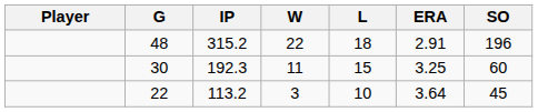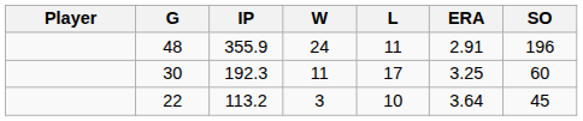 <table class="wikitable sortable">
 <tr>
 <th bgcolor="#DDDDFF" width="16%">Player</th>
 <th bgcolor="#DDDDFF" width="9%">G</th>
 <th bgcolor="#DDDDFF" width="9%">IP</th>
 <th bgcolor="#DDDDFF" width="9%">W</th>
 <th bgcolor="#DDDDFF" width="9%">L</th>
 <th bgcolor="#DDDDFF" width="9%">ERA</th>
 <th bgcolor="#DDDDFF" width="9%">SO</th>
 </tr>
 <tr align="center">
 <td></td>
 <td>48</td>
-<td>315.2</td>
-<td>22</td>
-<td>18</td>
+<td>355.9</td>
+<td>24</td>
+<td>11</td>
 <td>2.91</td>
 <td>196</td>
 </tr>
 <tr align="center">
 <td></td>
 <td>30</td>
 <td>192.3</td>
 <td>11</td>
-<td>15</td>
+<td>17</td>
 <td>3.25</td>
 <td>60</td>
 </tr>
 <tr align="center">
 <td></td>
 <td>22</td>
 <td>113.2</td>
 <td>3</td>
 <td>10</td>
 <td>3.64</td>
 <td>45</td>
 </tr>
 </table>
